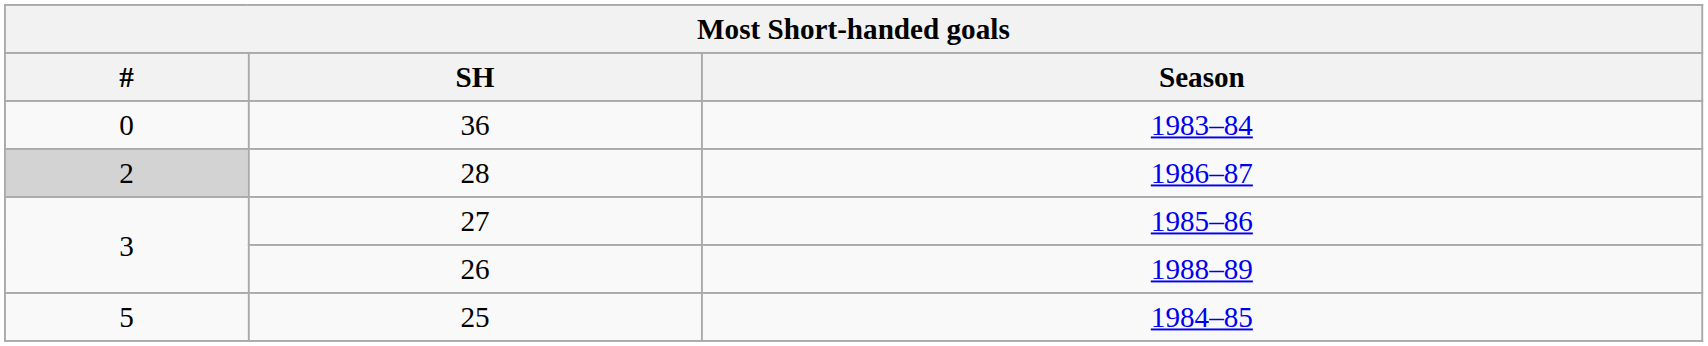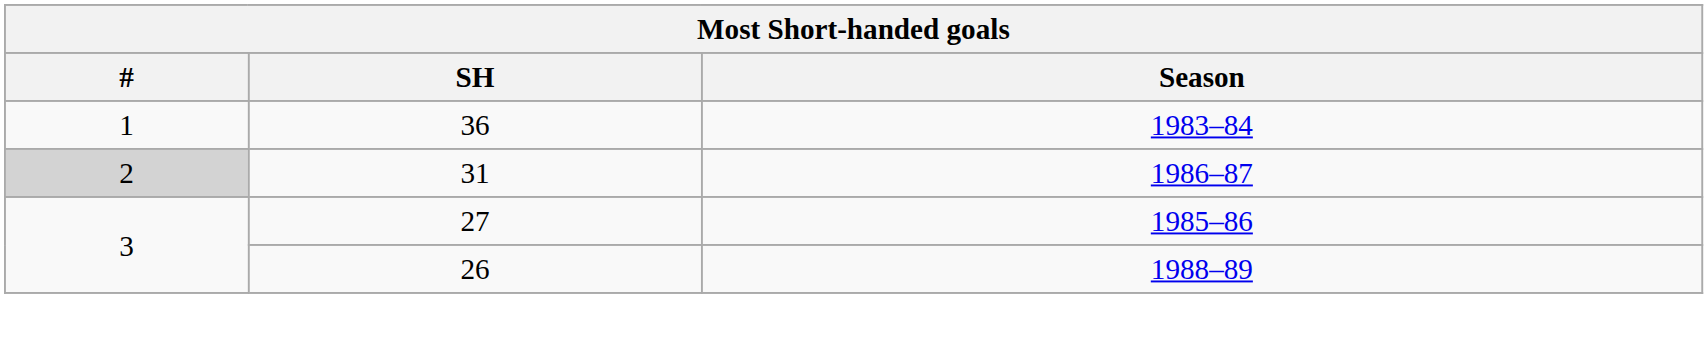 <table class="wikitable" style="text-align: center; font-size: 95%" width="70%">
 <tr>
 <th colspan="3">Most Short-handed goals</th>
 </tr>
 <tr>
 <th>#</th>
 <th>SH</th>
 <th>Season</th>
 </tr>
 <tr>
-<td>0</td>
+<td>1</td>
 <td>36</td>
 <td><a href='#'>1983–84</a></td>
 </tr>
 <tr>
 <td style="background: lightgrey;">2</td>
-<td>28</td>
+<td>31</td>
 <td><a href='#'>1986–87</a></td>
 </tr>
 <tr>
 <td rowspan="2">3</td>
 <td>27</td>
 <td><a href='#'>1985–86</a></td>
 </tr>
 <tr>
 <td>26</td>
 <td><a href='#'>1988–89</a></td>
 </tr>
-<tr>
-<td>5</td>
-<td>25</td>
-<td><a href='#'>1984–85</a></td>
-</tr>
 </table>
